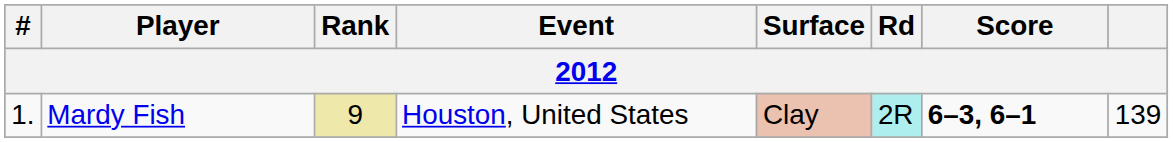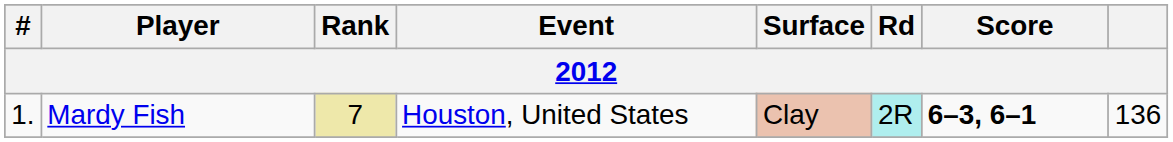 <table class="wikitable sortable">
 <tr>
 <th>#</th>
 <th width=150>Player</th>
 <th>Rank</th>
 <th width=200>Event</th>
 <th>Surface</th>
 <th>Rd</th>
 <th width=100>Score</th>
 <th></th>
 </tr>
 <tr>
 <th colspan=8><a href='#'>2012</a></th>
 </tr>
 <tr>
 <td>1.</td>
 <td> <a href='#'>Mardy Fish</a></td>
-<td align=center bgcolor=EEE8AA>9</td>
+<td align=center bgcolor=EEE8AA>7</td>
 <td><a href='#'>Houston</a>, United States</td>
 <td style="background:#ebc2af;">Clay</td>
 <td bgcolor=afeeee>2R</td>
 <td><strong>6–3, 6–1</strong></td>
-<td align=center>139</td>
+<td align=center>136</td>
 </tr>
 </table>
